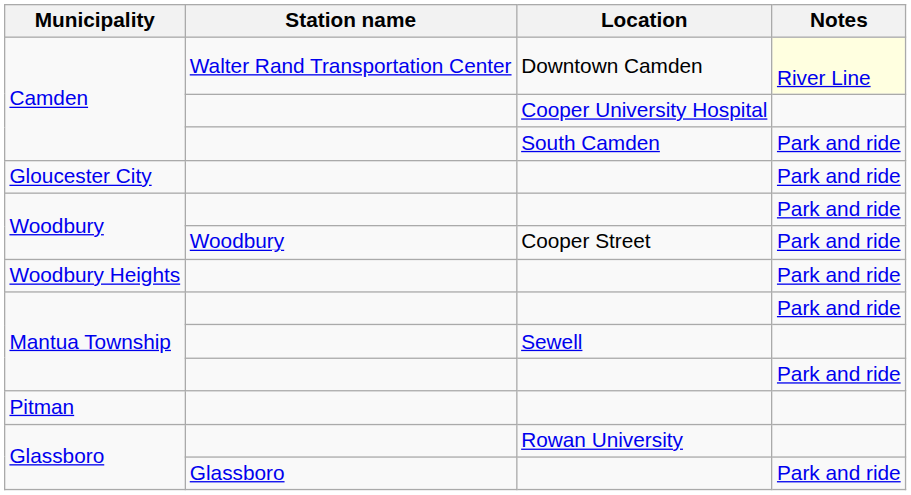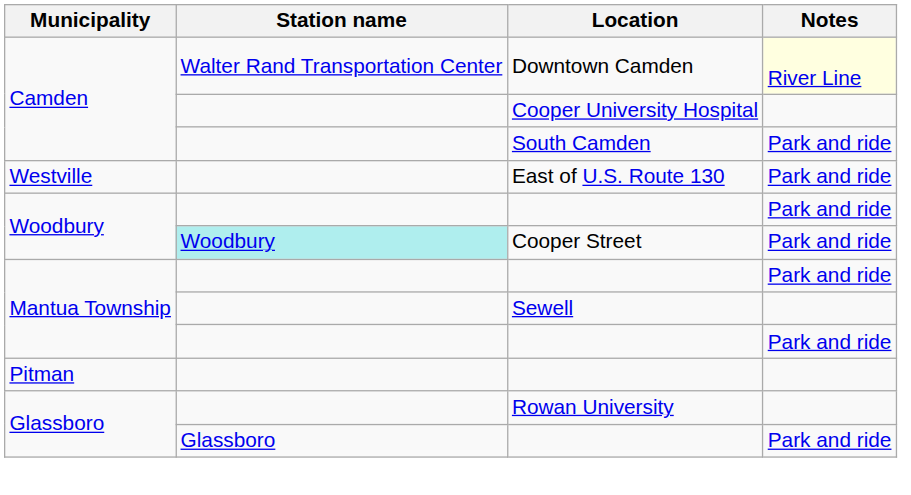 <table class="wikitable">
 <tr>
 <th>Municipality</th>
 <th>Station name</th>
 <th>Location</th>
 <th>Notes</th>
 </tr>
 <tr>
 <td rowspan=3><a href='#'>Camden</a></td>
 <td><a href='#'>Walter Rand Transportation Center</a></td>
 <td>Downtown Camden<br></td>
 <td style="background: lightyellow;"> <br> <a href='#'>River Line</a></td>
 </tr>
 <tr>
 <td></td>
 <td><a href='#'>Cooper University Hospital</a><br></td>
 <td></td>
 </tr>
 <tr>
 <td></td>
 <td><a href='#'>South Camden</a><br></td>
 <td><a href='#'>Park and ride</a></td>
 </tr>
 <tr>
-<td><a href='#'>Gloucester City</a></td>
+<td><a href='#'>Westville</a></td>
 <td></td>
-<td></td>
+<td>East of <a href='#'>U.S. Route 130</a><br></td>
 <td><a href='#'>Park and ride</a></td>
 </tr>
 <tr>
 <td rowspan=2><a href='#'>Woodbury</a></td>
 <td></td>
 <td></td>
 <td><a href='#'>Park and ride</a></td>
 </tr>
 <tr>
-<td><a href='#'>Woodbury</a></td>
+<td style="background: paleturquoise;"><a href='#'>Woodbury</a></td>
 <td>Cooper Street<br></td>
-<td><a href='#'>Park and ride</a></td>
-</tr>
-<tr>
-<td><a href='#'>Woodbury Heights</a></td>
-<td></td>
-<td></td>
 <td><a href='#'>Park and ride</a></td>
 </tr>
 <tr>
 <td rowspan=3><a href='#'>Mantua Township</a></td>
 <td></td>
 <td></td>
 <td><a href='#'>Park and ride</a></td>
 </tr>
 <tr>
 <td></td>
 <td><a href='#'>Sewell</a></td>
 <td></td>
 </tr>
 <tr>
 <td></td>
 <td></td>
 <td><a href='#'>Park and ride</a></td>
 </tr>
 <tr>
 <td><a href='#'>Pitman</a></td>
 <td></td>
 <td></td>
 <td></td>
 </tr>
 <tr>
 <td rowspan=2><a href='#'>Glassboro</a></td>
 <td></td>
 <td><a href='#'>Rowan University</a><br></td>
 <td></td>
 </tr>
 <tr>
 <td><a href='#'>Glassboro</a></td>
 <td></td>
 <td><a href='#'>Park and ride</a></td>
 </tr>
 </table>
